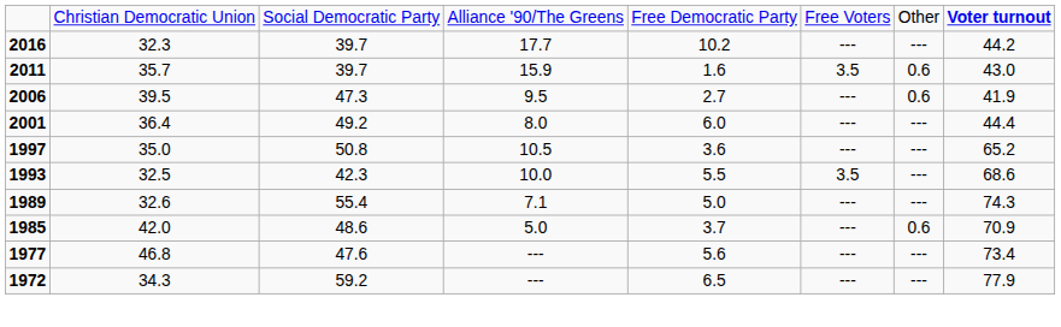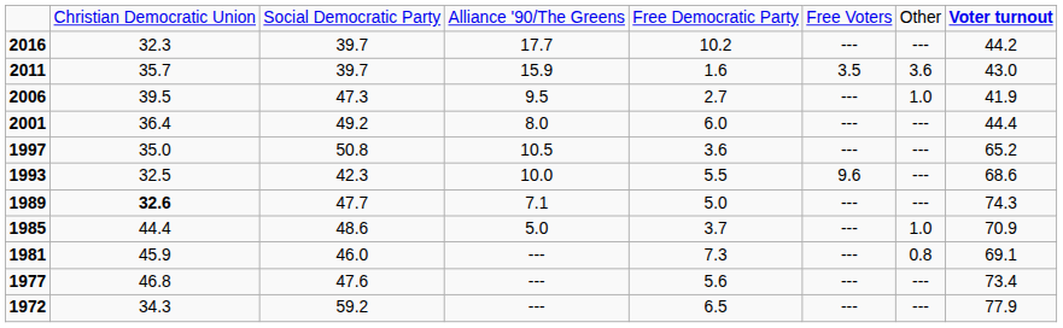 <table class="wikitable">
 <tr align="center">
 <td></td>
 <td><a href='#'>Christian Democratic Union</a></td>
 <td><a href='#'>Social Democratic Party</a></td>
 <td><a href='#'>Alliance '90/The Greens</a></td>
 <td><a href='#'>Free Democratic Party</a></td>
 <td><a href='#'>Free Voters</a></td>
 <td>Other</td>
 <td><strong><a href='#'>Voter turnout</a></strong></td>
 </tr>
 <tr align="center">
 <td><strong>2016</strong></td>
 <td>32.3</td>
 <td>39.7</td>
 <td>17.7</td>
 <td>10.2</td>
 <td>---</td>
 <td>---</td>
 <td>44.2</td>
 </tr>
 <tr align="center">
 <td><strong>2011</strong></td>
 <td>35.7</td>
 <td>39.7</td>
 <td>15.9</td>
 <td>1.6</td>
 <td>3.5</td>
-<td>0.6</td>
+<td>3.6</td>
 <td>43.0</td>
 </tr>
 <tr align="center">
 <td><strong>2006</strong></td>
 <td>39.5</td>
 <td>47.3</td>
 <td>9.5</td>
 <td>2.7</td>
 <td>---</td>
-<td>0.6</td>
+<td>1.0</td>
 <td>41.9</td>
 </tr>
 <tr align="center">
 <td><strong>2001</strong></td>
 <td>36.4</td>
 <td>49.2</td>
 <td>8.0</td>
 <td>6.0</td>
 <td>---</td>
 <td>---</td>
 <td>44.4</td>
 </tr>
 <tr align="center">
 <td><strong>1997</strong></td>
 <td>35.0</td>
 <td>50.8</td>
 <td>10.5</td>
 <td>3.6</td>
 <td>---</td>
 <td>---</td>
 <td>65.2</td>
 </tr>
 <tr align="center">
 <td><strong>1993</strong></td>
 <td>32.5</td>
 <td>42.3</td>
 <td>10.0</td>
 <td>5.5</td>
-<td>3.5</td>
+<td>9.6</td>
 <td>---</td>
 <td>68.6</td>
 </tr>
 <tr align="center">
 <td><strong>1989</strong></td>
-<td>32.6</td>
-<td>55.4</td>
+<td><strong>32.6</strong></td>
+<td>47.7</td>
 <td>7.1</td>
 <td>5.0</td>
 <td>---</td>
 <td>---</td>
 <td>74.3</td>
 </tr>
 <tr align="center">
 <td><strong>1985</strong></td>
-<td>42.0</td>
+<td>44.4</td>
 <td>48.6</td>
 <td>5.0</td>
 <td>3.7</td>
 <td>---</td>
-<td>0.6</td>
+<td>1.0</td>
 <td>70.9</td>
+</tr>
+<tr align="center">
+<td><strong>1981</strong></td>
+<td>45.9</td>
+<td>46.0</td>
+<td>---</td>
+<td>7.3</td>
+<td>---</td>
+<td>0.8</td>
+<td>69.1</td>
 </tr>
 <tr align="center">
 <td><strong>1977</strong></td>
 <td>46.8</td>
 <td>47.6</td>
 <td>---</td>
 <td>5.6</td>
 <td>---</td>
 <td>---</td>
 <td>73.4</td>
 </tr>
 <tr align="center">
 <td><strong>1972</strong></td>
 <td>34.3</td>
 <td>59.2</td>
 <td>---</td>
 <td>6.5</td>
 <td>---</td>
 <td>---</td>
 <td>77.9</td>
 </tr>
 </table>
